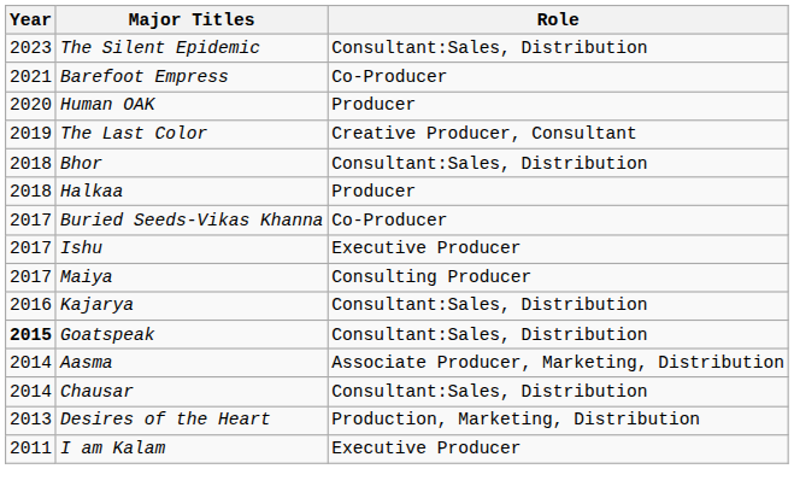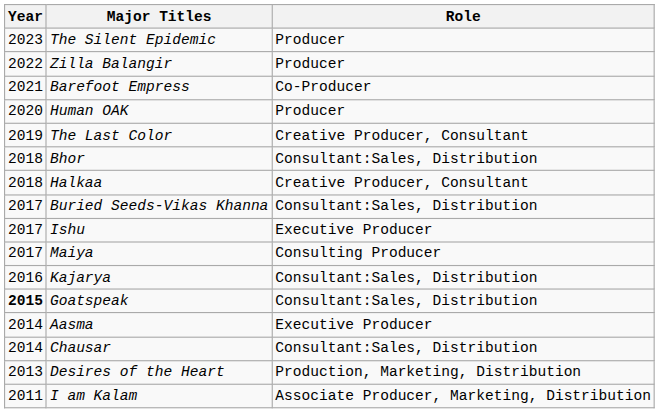 <table class="wikitable">
 <tr>
 <th>Year</th>
 <th>Major Titles</th>
 <th>Role</th>
 </tr>
 <tr>
 <td>2023</td>
 <td><em>The Silent Epidemic</em></td>
-<td>Consultant:Sales, Distribution</td>
+<td>Producer</td>
+</tr>
+<tr>
+<td>2022</td>
+<td><em>Zilla Balangir</em></td>
+<td>Producer</td>
 </tr>
 <tr>
 <td>2021</td>
 <td><em>Barefoot Empress</em></td>
 <td>Co-Producer</td>
 </tr>
 <tr>
 <td>2020</td>
 <td><em>Human OAK</em></td>
 <td>Producer</td>
 </tr>
 <tr>
 <td>2019</td>
 <td><em>The Last Color</em></td>
 <td>Creative Producer, Consultant</td>
 </tr>
 <tr>
 <td>2018</td>
 <td><em>Bhor</em></td>
 <td>Consultant:Sales, Distribution</td>
 </tr>
 <tr>
 <td>2018</td>
 <td><em>Halkaa</em></td>
-<td>Producer</td>
+<td>Creative Producer, Consultant</td>
 </tr>
 <tr>
 <td>2017</td>
 <td><em>Buried Seeds-Vikas Khanna</em></td>
-<td>Co-Producer</td>
+<td>Consultant:Sales, Distribution</td>
 </tr>
 <tr>
 <td>2017</td>
 <td><em>Ishu</em></td>
 <td>Executive Producer</td>
 </tr>
 <tr>
 <td>2017</td>
 <td><em>Maiya</em></td>
 <td>Consulting Producer</td>
 </tr>
 <tr>
 <td>2016</td>
 <td><em>Kajarya</em></td>
 <td>Consultant:Sales, Distribution</td>
 </tr>
 <tr>
 <td><strong>2015</strong></td>
 <td><em>Goatspeak</em></td>
 <td>Consultant:Sales, Distribution</td>
 </tr>
 <tr>
 <td>2014</td>
 <td><em>Aasma</em></td>
-<td>Associate Producer, Marketing, Distribution</td>
+<td>Executive Producer</td>
 </tr>
 <tr>
 <td>2014</td>
 <td><em>Chausar</em></td>
 <td>Consultant:Sales, Distribution</td>
 </tr>
 <tr>
 <td>2013</td>
 <td><em>Desires of the Heart</em></td>
 <td>Production, Marketing, Distribution</td>
 </tr>
 <tr>
 <td>2011</td>
 <td><em>I am Kalam</em></td>
-<td>Executive Producer</td>
+<td>Associate Producer, Marketing, Distribution</td>
 </tr>
 </table>
